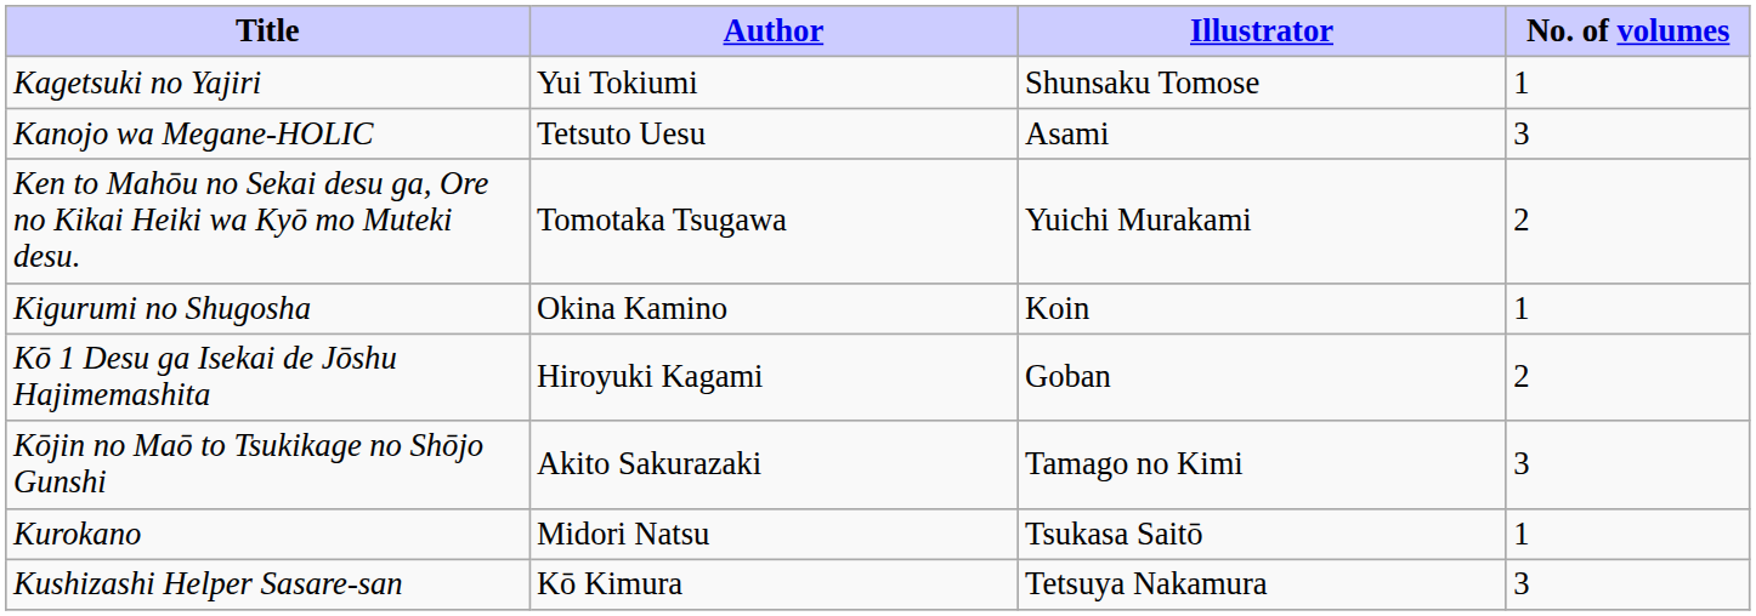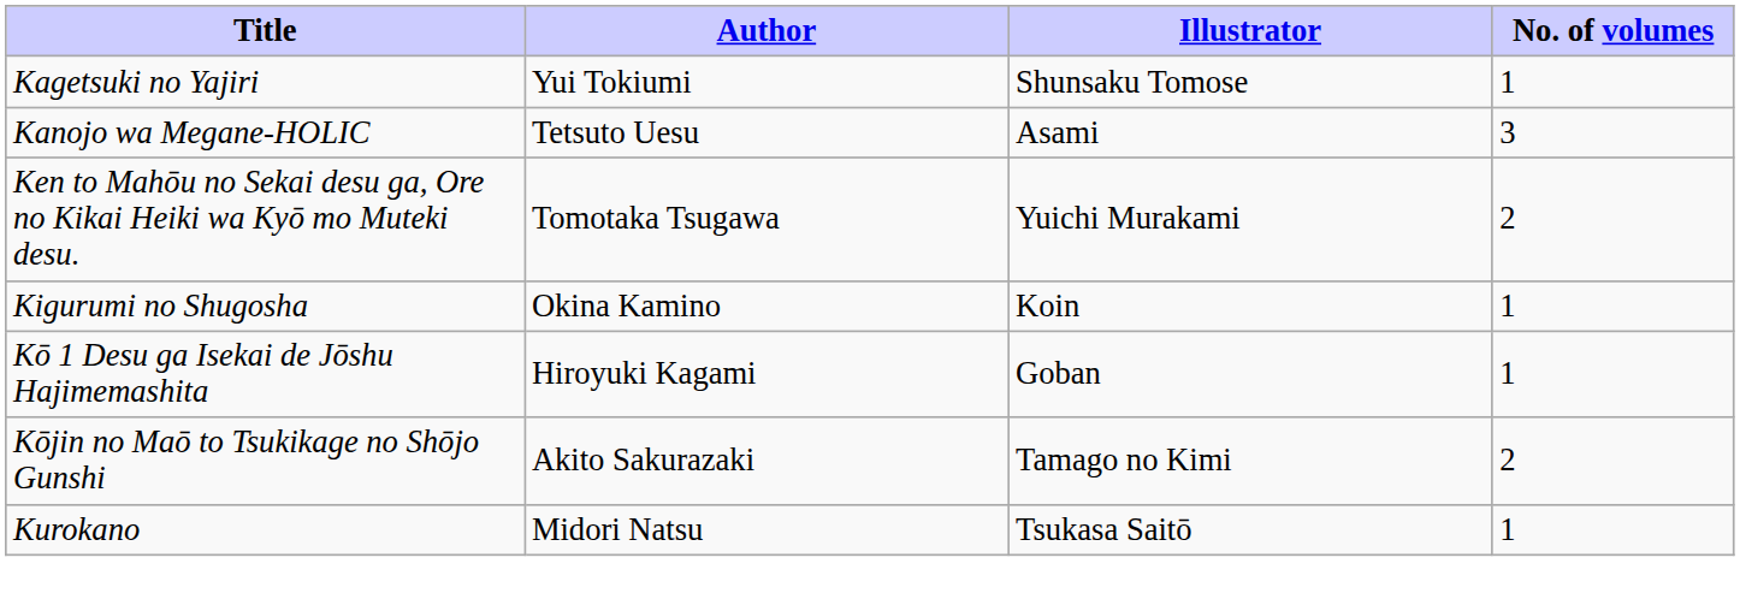 <table class="wikitable" style="width: 98%;">
 <tr>
 <th width=30% style="background:#ccf;">Title</th>
 <th width=28% style="background:#ccf;"><a href='#'>Author</a></th>
 <th width=28% style="background:#ccf;"><a href='#'>Illustrator</a></th>
 <th width=14% style="background:#ccf;">No. of <a href='#'>volumes</a></th>
 </tr>
 <tr>
 <td><em>Kagetsuki no Yajiri</em></td>
 <td>Yui Tokiumi</td>
 <td>Shunsaku Tomose</td>
 <td>1</td>
 </tr>
 <tr>
 <td><em>Kanojo wa Megane-HOLIC</em></td>
 <td>Tetsuto Uesu</td>
 <td>Asami</td>
 <td>3</td>
 </tr>
 <tr>
 <td><em>Ken to Mahōu no Sekai desu ga, Ore no Kikai Heiki wa Kyō mo Muteki desu.</em></td>
 <td>Tomotaka Tsugawa</td>
 <td>Yuichi Murakami</td>
 <td>2</td>
 </tr>
 <tr>
 <td><em>Kigurumi no Shugosha</em></td>
 <td>Okina Kamino</td>
 <td>Koin</td>
 <td>1</td>
 </tr>
 <tr>
 <td><em>Kō 1 Desu ga Isekai de Jōshu Hajimemashita</em></td>
 <td>Hiroyuki Kagami</td>
 <td>Goban</td>
-<td>2</td>
+<td>1</td>
 </tr>
 <tr>
 <td><em>Kōjin no Maō to Tsukikage no Shōjo Gunshi</em></td>
 <td>Akito Sakurazaki</td>
 <td>Tamago no Kimi</td>
-<td>3</td>
+<td>2</td>
 </tr>
 <tr>
 <td><em>Kurokano</em></td>
 <td>Midori Natsu</td>
 <td>Tsukasa Saitō</td>
 <td>1</td>
 </tr>
-<tr>
-<td><em>Kushizashi Helper Sasare-san</em></td>
-<td>Kō Kimura</td>
-<td>Tetsuya Nakamura</td>
-<td>3</td>
-</tr>
 </table>
